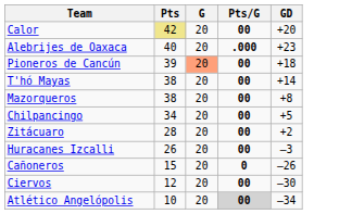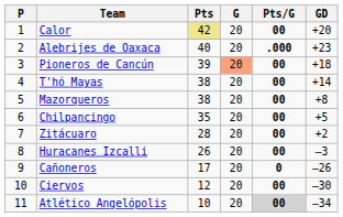 <table class="wikitable" style="text-align: center;">
 <tr>
+<th width=33>P</th>
 <th width=180>Team</th>
 <th width=33>Pts</th>
 <th width=33>G</th>
 <th width=60>Pts/G</th>
 <th width=33>GD</th>
 </tr>
 <tr>
+<td>1</td>
 <td align=left><a href='#'>Calor</a></td>
 <td style="background: khaki;">42</td>
 <td>20</td>
 <td><strong>00</strong></td>
 <td>+20</td>
 </tr>
 <tr>
+<td>2</td>
 <td align=left><a href='#'>Alebrijes de Oaxaca</a></td>
 <td>40</td>
 <td>20</td>
 <td><strong>.000</strong></td>
 <td>+23</td>
 </tr>
 <tr>
+<td>3</td>
 <td align=left><a href='#'>Pioneros de Cancún</a></td>
 <td>39</td>
 <td style="background: lightsalmon;">20</td>
 <td><strong>00</strong></td>
 <td>+18</td>
 </tr>
 <tr>
+<td>4</td>
 <td align=left><a href='#'>T'hó Mayas</a></td>
 <td>38</td>
 <td>20</td>
 <td><strong>00</strong></td>
 <td>+14</td>
 </tr>
 <tr>
+<td>5</td>
 <td align=left><a href='#'>Mazorqueros</a></td>
 <td>38</td>
 <td>20</td>
 <td><strong>00</strong></td>
 <td>+8</td>
 </tr>
 <tr>
+<td>6</td>
 <td align=left><a href='#'>Chilpancingo</a></td>
-<td>34</td>
+<td>35</td>
 <td>20</td>
 <td><strong>00</strong></td>
 <td>+5</td>
 </tr>
 <tr>
+<td>7</td>
 <td align=left><a href='#'>Zitácuaro</a></td>
 <td>28</td>
 <td>20</td>
 <td><strong>00</strong></td>
 <td>+2</td>
 </tr>
 <tr>
+<td>8</td>
 <td align=left><a href='#'>Huracanes Izcalli</a></td>
 <td>26</td>
 <td>20</td>
 <td><strong>00</strong></td>
 <td>–3</td>
 </tr>
 <tr>
+<td>9</td>
 <td align=left><a href='#'>Cañoneros</a></td>
-<td>15</td>
+<td>17</td>
 <td>20</td>
 <td><strong>0</strong></td>
 <td>–26</td>
 </tr>
 <tr>
+<td>10</td>
 <td align=left><a href='#'>Ciervos</a></td>
 <td>12</td>
 <td>20</td>
 <td><strong>00</strong></td>
 <td>–30</td>
 </tr>
 <tr>
+<td>11</td>
 <td align=left><a href='#'>Atlético Angelópolis</a></td>
 <td>10</td>
 <td>20</td>
 <td style="background: lightgrey;"><strong>00</strong></td>
 <td>–34</td>
 </tr>
 </table>
